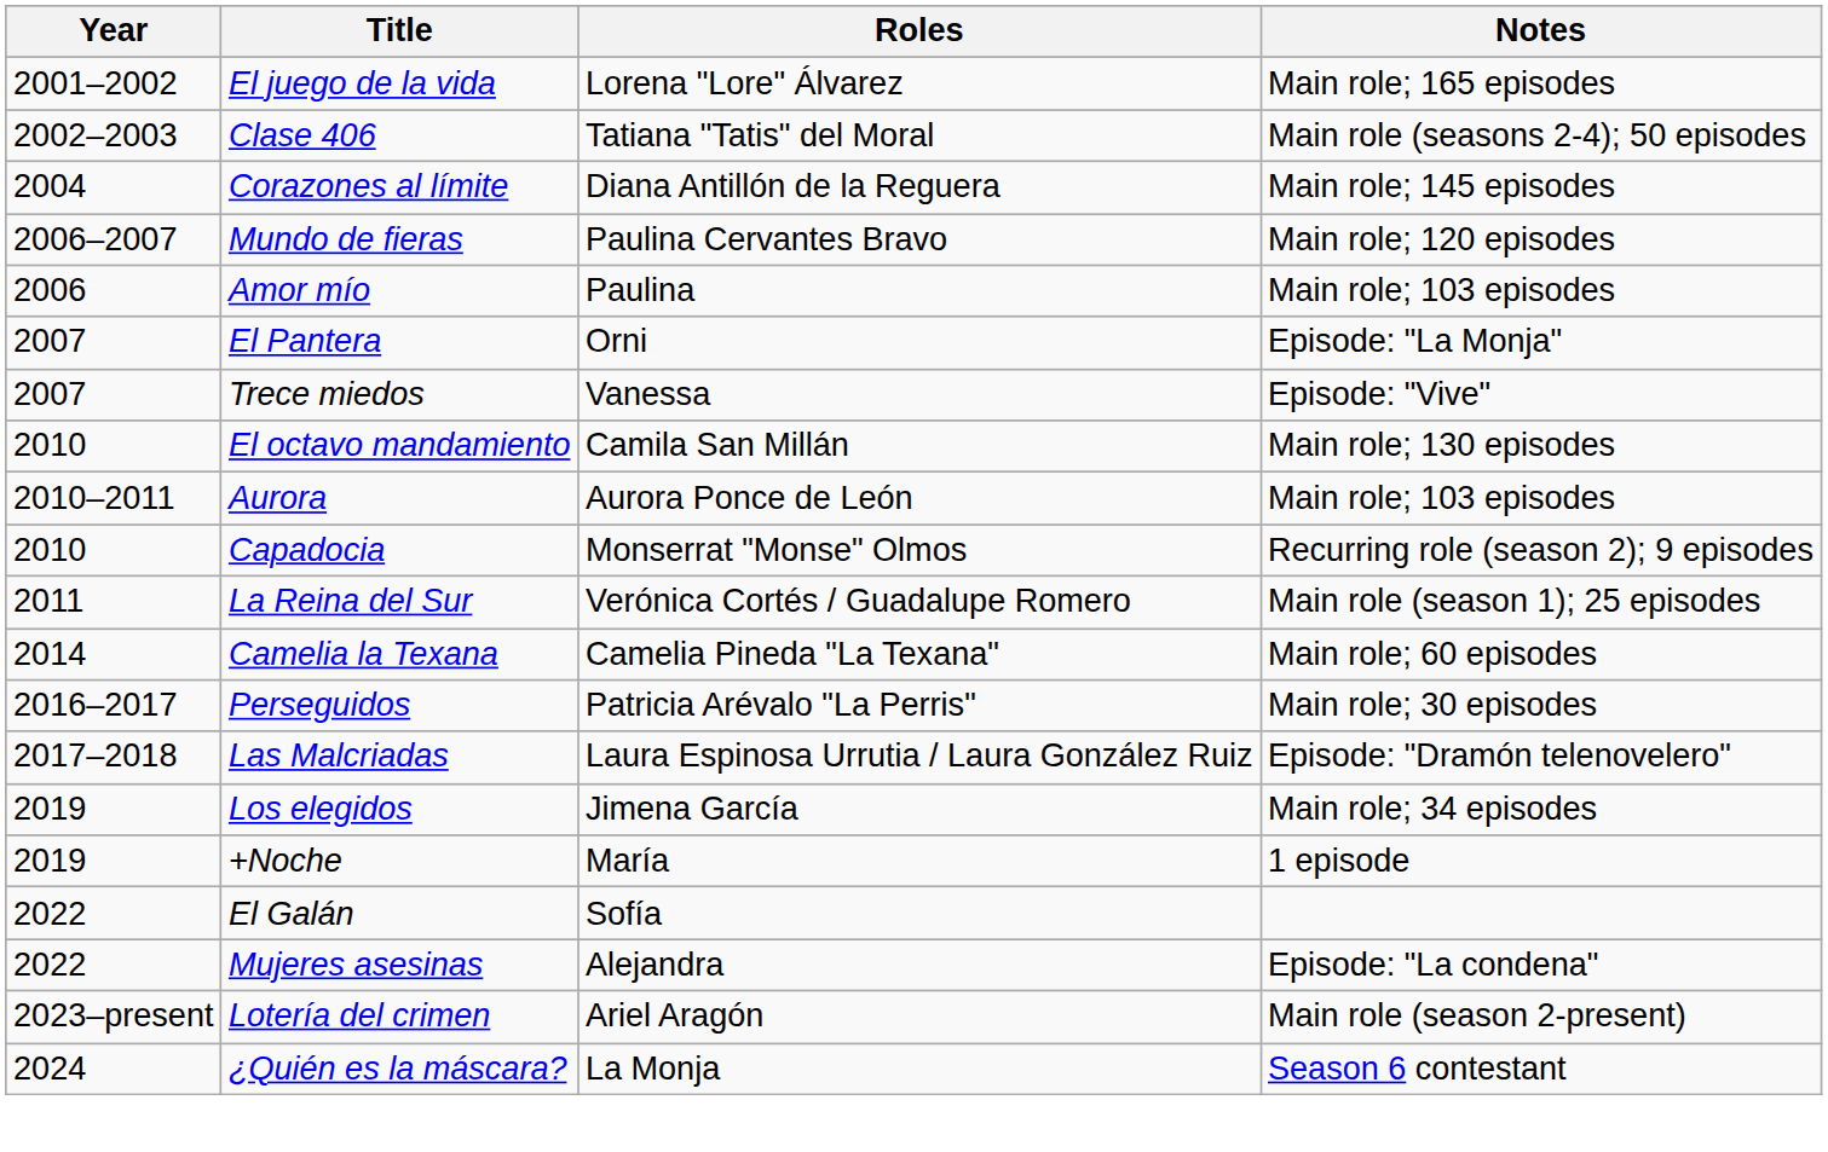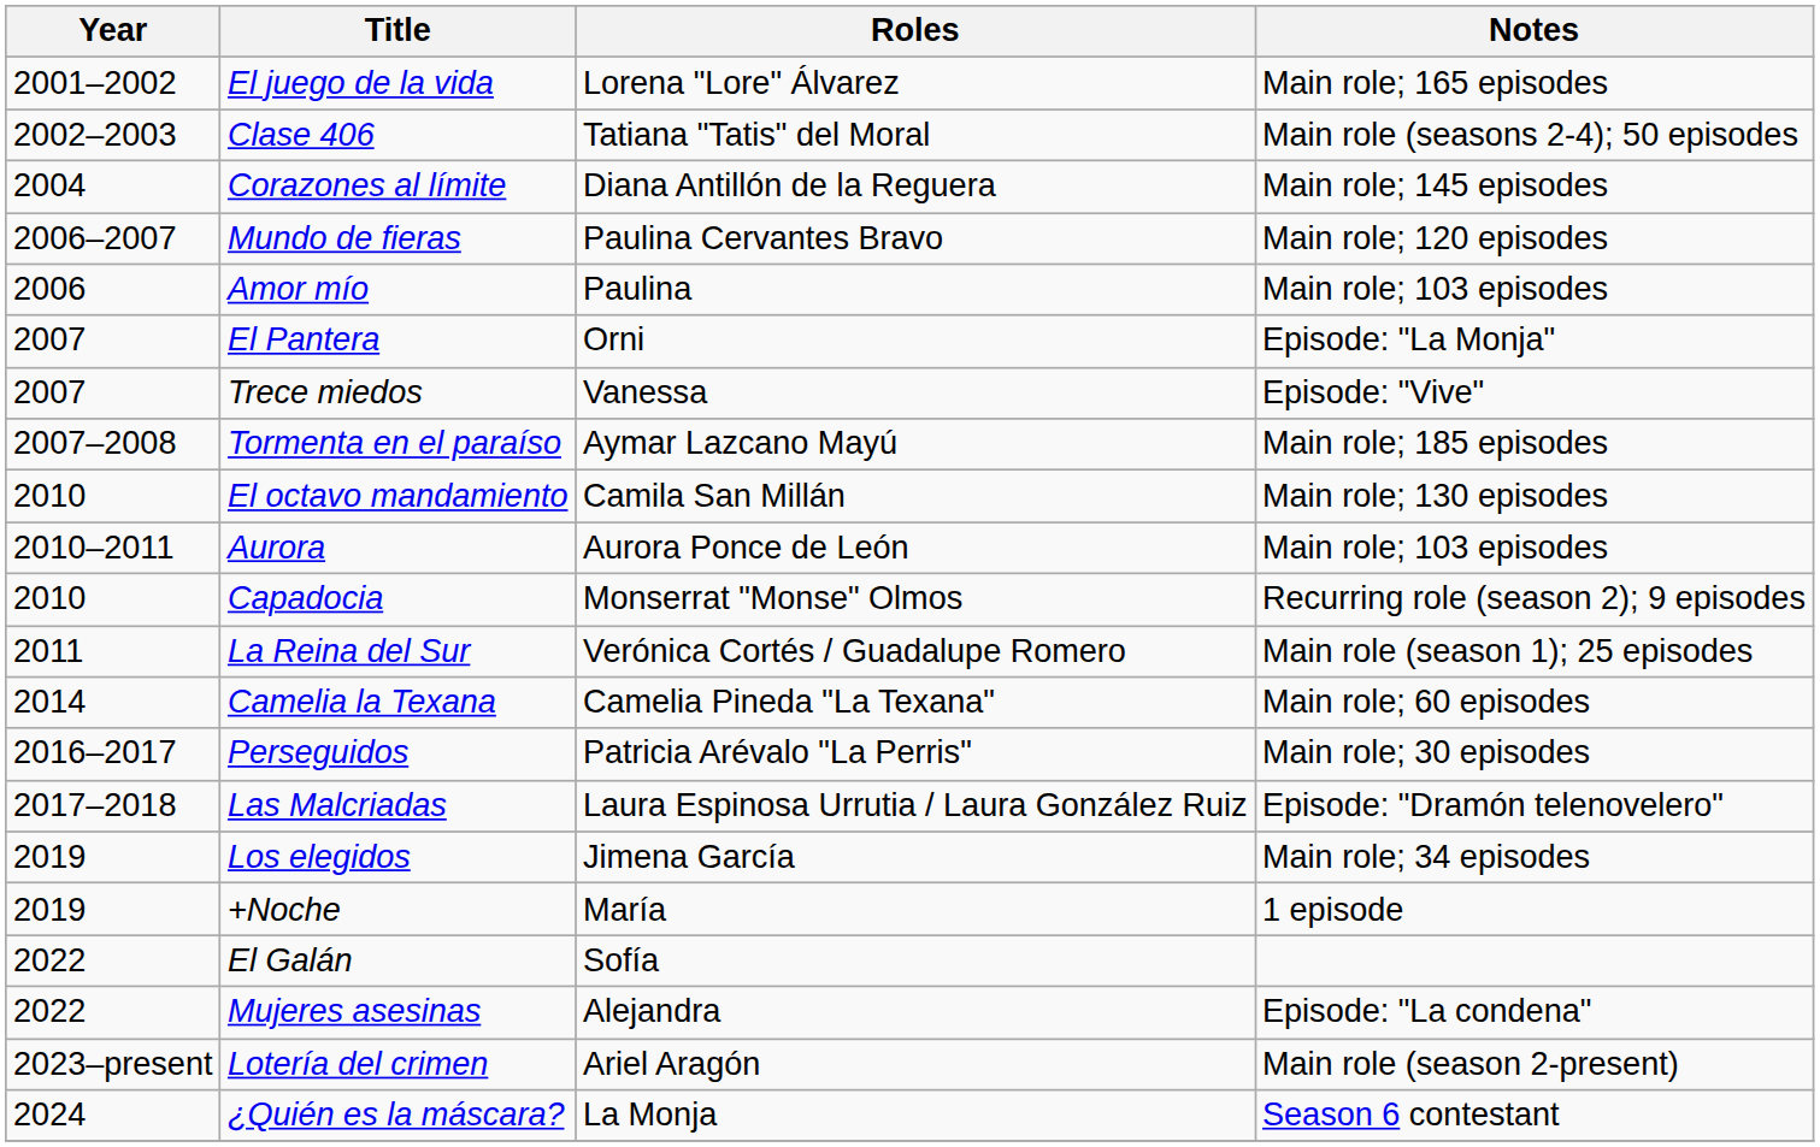 <table class="wikitable sortable">
 <tr>
 <th>Year</th>
 <th>Title</th>
 <th>Roles</th>
 <th>Notes</th>
 </tr>
 <tr>
 <td>2001–2002</td>
 <td><em><a href='#'>El juego de la vida</a></em></td>
 <td>Lorena "Lore" Álvarez</td>
 <td>Main role; 165 episodes</td>
 </tr>
 <tr>
 <td>2002–2003</td>
 <td><em><a href='#'>Clase 406</a></em></td>
 <td>Tatiana "Tatis" del Moral</td>
 <td>Main role (seasons 2-4); 50 episodes</td>
 </tr>
 <tr>
 <td>2004</td>
 <td><em><a href='#'>Corazones al límite</a></em></td>
 <td>Diana Antillón de la Reguera</td>
 <td>Main role; 145 episodes</td>
 </tr>
 <tr>
 <td>2006–2007</td>
 <td><em><a href='#'>Mundo de fieras</a></em></td>
 <td>Paulina Cervantes Bravo</td>
 <td>Main role; 120 episodes</td>
 </tr>
 <tr>
 <td>2006</td>
 <td><em><a href='#'>Amor mío</a></em></td>
 <td>Paulina</td>
 <td>Main role; 103 episodes</td>
 </tr>
 <tr>
 <td>2007</td>
 <td><em><a href='#'>El Pantera</a></em></td>
 <td>Orni</td>
 <td>Episode: "La Monja"</td>
 </tr>
 <tr>
 <td>2007</td>
 <td><em>Trece miedos</em></td>
 <td>Vanessa</td>
 <td>Episode: "Vive"</td>
+</tr>
+<tr>
+<td>2007–2008</td>
+<td><em><a href='#'>Tormenta en el paraíso</a></em></td>
+<td>Aymar Lazcano Mayú</td>
+<td>Main role; 185 episodes</td>
 </tr>
 <tr>
 <td>2010</td>
 <td><em><a href='#'>El octavo mandamiento</a></em></td>
 <td>Camila San Millán</td>
 <td>Main role; 130 episodes</td>
 </tr>
 <tr>
 <td>2010–2011</td>
 <td><em><a href='#'>Aurora</a></em></td>
 <td>Aurora Ponce de León</td>
 <td>Main role; 103 episodes</td>
 </tr>
 <tr>
 <td>2010</td>
 <td><em><a href='#'>Capadocia</a></em></td>
 <td>Monserrat "Monse" Olmos</td>
 <td>Recurring role (season 2); 9 episodes</td>
 </tr>
 <tr>
 <td>2011</td>
 <td><em><a href='#'>La Reina del Sur</a></em></td>
 <td>Verónica Cortés / Guadalupe Romero</td>
 <td>Main role (season 1); 25 episodes</td>
 </tr>
 <tr>
 <td>2014</td>
 <td><em><a href='#'>Camelia la Texana</a></em></td>
 <td>Camelia Pineda "La Texana"</td>
 <td>Main role; 60 episodes</td>
 </tr>
 <tr>
 <td>2016–2017</td>
 <td><em><a href='#'>Perseguidos</a></em></td>
 <td>Patricia Arévalo "La Perris"</td>
 <td>Main role; 30 episodes</td>
 </tr>
 <tr>
 <td>2017–2018</td>
 <td><em><a href='#'>Las Malcriadas</a></em></td>
 <td>Laura Espinosa Urrutia / Laura González Ruiz</td>
 <td>Episode: "Dramón telenovelero"</td>
 </tr>
 <tr>
 <td>2019</td>
 <td><em><a href='#'>Los elegidos</a></em></td>
 <td>Jimena García</td>
 <td>Main role; 34 episodes</td>
 </tr>
 <tr>
 <td>2019</td>
 <td><em>+Noche</em></td>
 <td>María</td>
 <td>1 episode</td>
 </tr>
 <tr>
 <td>2022</td>
 <td><em>El Galán</em></td>
 <td>Sofía</td>
 <td></td>
 </tr>
 <tr>
 <td>2022</td>
 <td><em><a href='#'>Mujeres asesinas</a></em></td>
 <td>Alejandra</td>
 <td>Episode: "La condena"</td>
 </tr>
 <tr>
 <td>2023–present</td>
 <td><em><a href='#'>Lotería del crimen</a></em></td>
 <td>Ariel Aragón</td>
 <td>Main role (season 2-present)</td>
 </tr>
 <tr>
 <td>2024</td>
 <td><em><a href='#'>¿Quién es la máscara?</a></em></td>
 <td>La Monja</td>
 <td><a href='#'>Season 6</a> contestant</td>
 </tr>
 <tr>
 </tr>
 </table>
